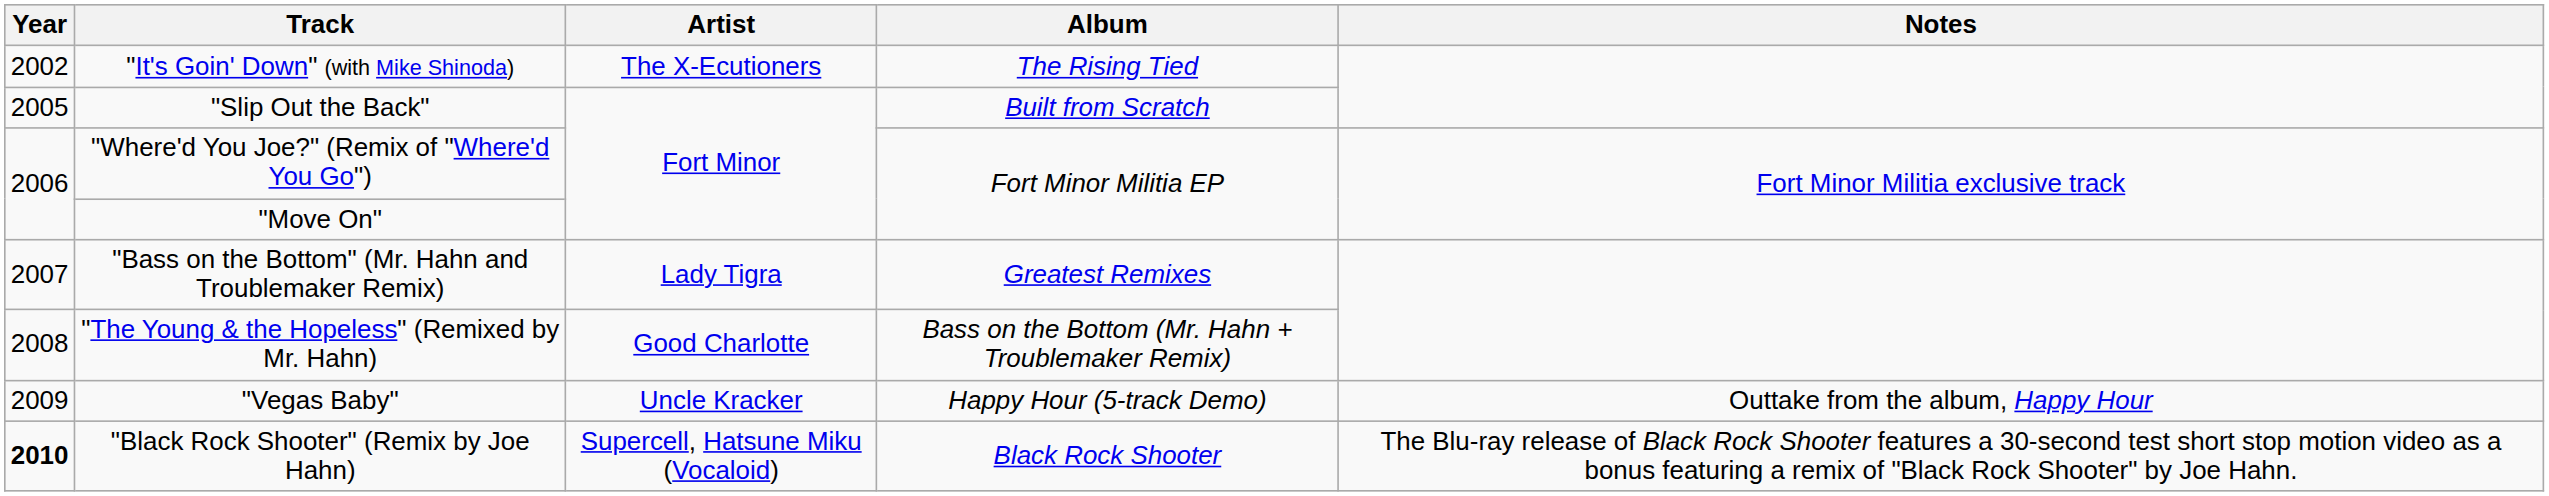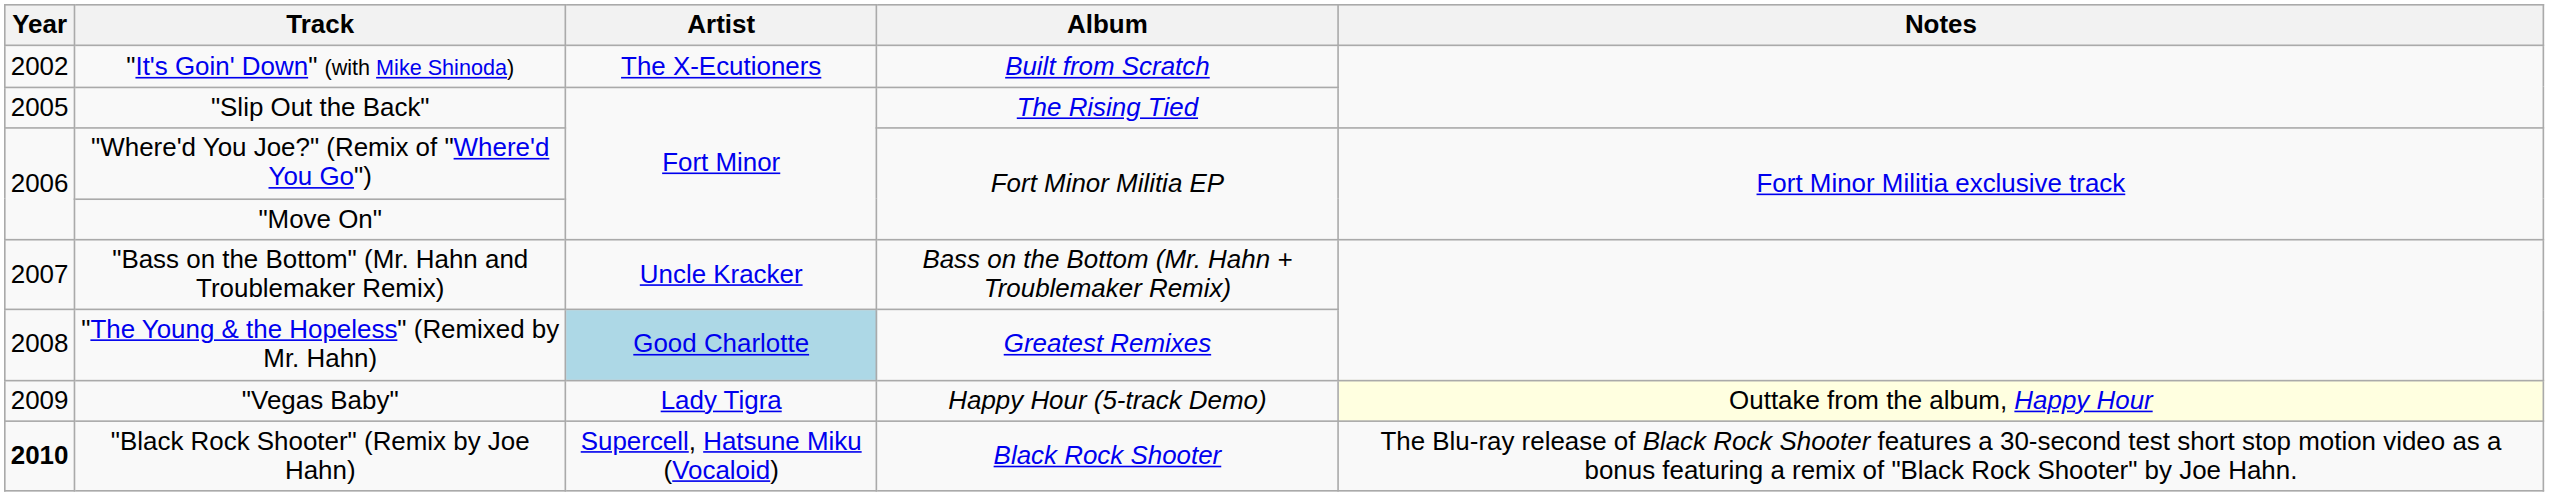 <table class="wikitable" style="text-align:center;">
 <tr>
 <th>Year</th>
 <th>Track</th>
 <th>Artist</th>
 <th>Album</th>
 <th>Notes</th>
 </tr>
 <tr>
 <td>2002</td>
 <td>"<a href='#'>It's Goin' Down</a>" <small>(with <a href='#'>Mike Shinoda</a>)</small></td>
 <td><a href='#'>The X-Ecutioners</a></td>
-<td><em><a href='#'>The Rising Tied</a></em></td>
+<td><em><a href='#'>Built from Scratch</a></em></td>
 <td rowspan="2"></td>
 </tr>
 <tr>
 <td>2005</td>
 <td>"Slip Out the Back"</td>
 <td rowspan="3"><a href='#'>Fort Minor</a></td>
-<td><em><a href='#'>Built from Scratch</a></em></td>
+<td><em><a href='#'>The Rising Tied</a></em></td>
 </tr>
 <tr>
 <td rowspan="2">2006</td>
 <td>"Where'd You Joe?" (Remix of "<a href='#'>Where'd You Go</a>")</td>
 <td rowspan="2"><em>Fort Minor Militia EP</em></td>
 <td rowspan="2"><a href='#'>Fort Minor Militia exclusive track</a></td>
 </tr>
 <tr>
 <td>"Move On"</td>
 </tr>
 <tr>
 <td>2007</td>
 <td>"Bass on the Bottom" (Mr. Hahn and Troublemaker Remix)</td>
-<td><a href='#'>Lady Tigra</a></td>
-<td><em><a href='#'>Greatest Remixes</a></em></td>
+<td><a href='#'>Uncle Kracker</a></td>
+<td><em>Bass on the Bottom (Mr. Hahn + Troublemaker Remix)</em></td>
 <td rowspan="2"></td>
 </tr>
 <tr>
 <td>2008</td>
 <td>"<a href='#'>The Young & the Hopeless</a>" (Remixed by Mr. Hahn)</td>
-<td><a href='#'>Good Charlotte</a></td>
-<td><em>Bass on the Bottom (Mr. Hahn + Troublemaker Remix)</em></td>
+<td style="background: lightblue;"><a href='#'>Good Charlotte</a></td>
+<td><em><a href='#'>Greatest Remixes</a></em></td>
 </tr>
 <tr>
 <td>2009</td>
 <td>"Vegas Baby"</td>
-<td><a href='#'>Uncle Kracker</a></td>
+<td><a href='#'>Lady Tigra</a></td>
 <td><em>Happy Hour (5-track Demo)</em></td>
-<td>Outtake from the album, <em><a href='#'>Happy Hour</a></em></td>
+<td style="background: lightyellow;">Outtake from the album, <em><a href='#'>Happy Hour</a></em></td>
 </tr>
 <tr>
 <td><strong>2010</strong></td>
 <td>"Black Rock Shooter" (Remix by Joe Hahn)</td>
 <td><a href='#'>Supercell</a>, <a href='#'>Hatsune Miku</a> (<a href='#'>Vocaloid</a>)</td>
 <td><em><a href='#'>Black Rock Shooter</a></em></td>
 <td>The Blu-ray release of <em>Black Rock Shooter</em> features a 30-second test short stop motion video as a bonus featuring a remix of "Black Rock Shooter" by Joe Hahn.</td>
 </tr>
 </table>
